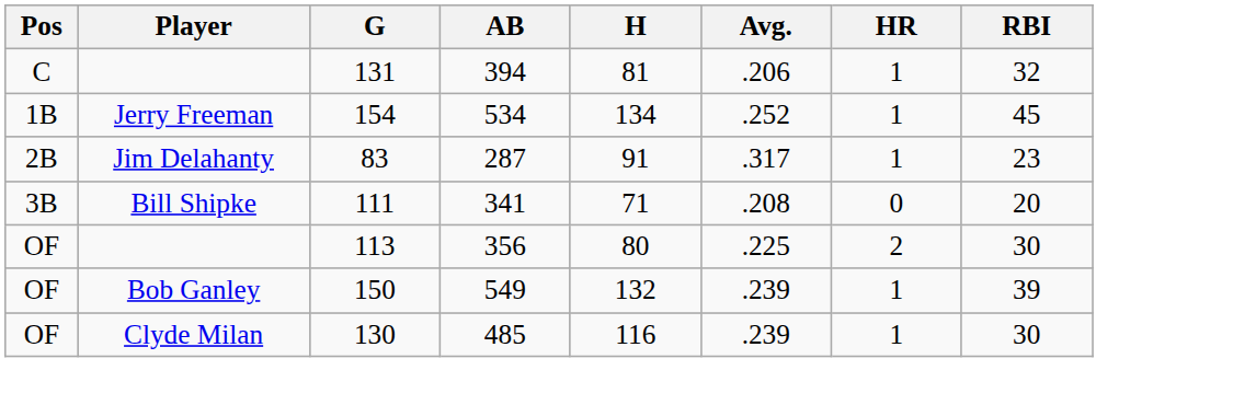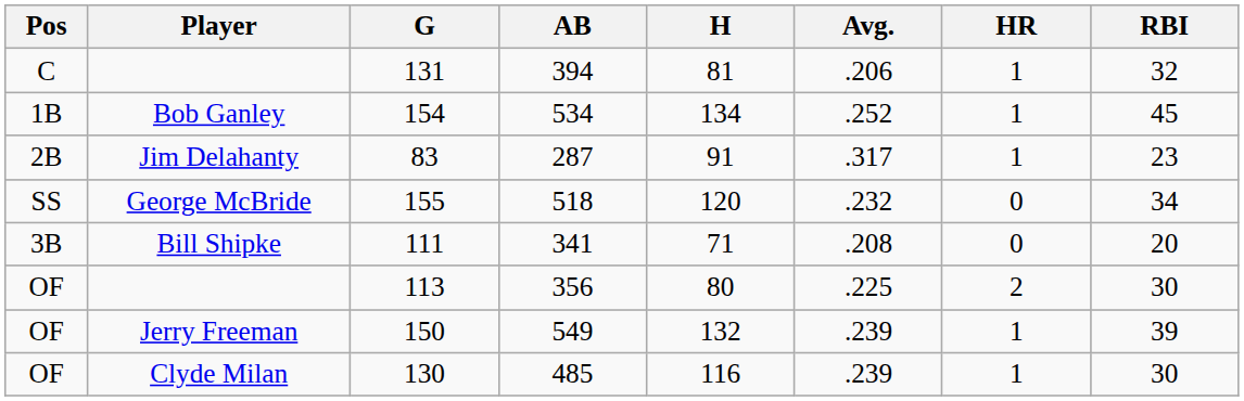 <table class="wikitable sortable">
 <tr>
 <th bgcolor="#DDDDFF" width="5%">Pos</th>
 <th bgcolor="#DDDDFF" width="16%">Player</th>
 <th bgcolor="#DDDDFF" width="9%">G</th>
 <th bgcolor="#DDDDFF" width="9%">AB</th>
 <th bgcolor="#DDDDFF" width="9%">H</th>
 <th bgcolor="#DDDDFF" width="9%">Avg.</th>
 <th bgcolor="#DDDDFF" width="9%">HR</th>
 <th bgcolor="#DDDDFF" width="9%">RBI</th>
 </tr>
 <tr align="center">
 <td>C</td>
 <td></td>
 <td>131</td>
 <td>394</td>
 <td>81</td>
 <td>.206</td>
 <td>1</td>
 <td>32</td>
 </tr>
 <tr align="center">
 <td>1B</td>
-<td><a href='#'>Jerry Freeman</a></td>
+<td><a href='#'>Bob Ganley</a></td>
 <td>154</td>
 <td>534</td>
 <td>134</td>
 <td>.252</td>
 <td>1</td>
 <td>45</td>
 </tr>
 <tr align="center">
 <td>2B</td>
 <td><a href='#'>Jim Delahanty</a></td>
 <td>83</td>
 <td>287</td>
 <td>91</td>
 <td>.317</td>
 <td>1</td>
 <td>23</td>
+</tr>
+<tr align="center">
+<td>SS</td>
+<td><a href='#'>George McBride</a></td>
+<td>155</td>
+<td>518</td>
+<td>120</td>
+<td>.232</td>
+<td>0</td>
+<td>34</td>
 </tr>
 <tr align="center">
 <td>3B</td>
 <td><a href='#'>Bill Shipke</a></td>
 <td>111</td>
 <td>341</td>
 <td>71</td>
 <td>.208</td>
 <td>0</td>
 <td>20</td>
 </tr>
 <tr align="center">
 <td>OF</td>
 <td></td>
 <td>113</td>
 <td>356</td>
 <td>80</td>
 <td>.225</td>
 <td>2</td>
 <td>30</td>
 </tr>
 <tr align="center">
 <td>OF</td>
-<td><a href='#'>Bob Ganley</a></td>
+<td><a href='#'>Jerry Freeman</a></td>
 <td>150</td>
 <td>549</td>
 <td>132</td>
 <td>.239</td>
 <td>1</td>
 <td>39</td>
 </tr>
 <tr align="center">
 <td>OF</td>
 <td><a href='#'>Clyde Milan</a></td>
 <td>130</td>
 <td>485</td>
 <td>116</td>
 <td>.239</td>
 <td>1</td>
 <td>30</td>
 </tr>
 </table>
